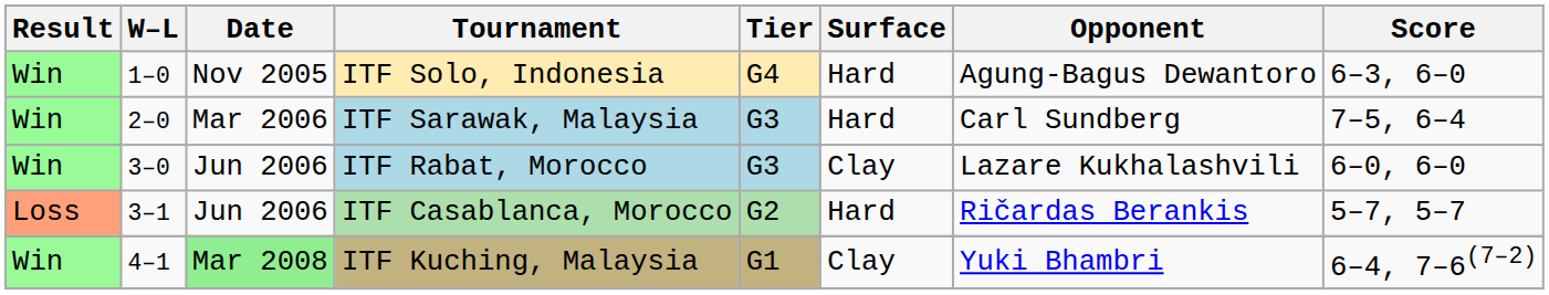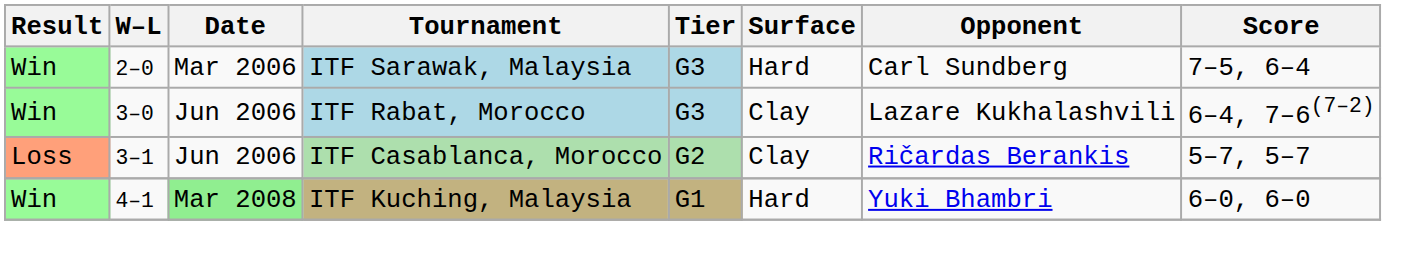 <table class="sortable wikitable">
 <tr>
 <th>Result</th>
 <th class="unsortable">W–L</th>
 <th>Date</th>
 <th>Tournament</th>
 <th>Tier</th>
 <th>Surface</th>
 <th>Opponent</th>
 <th class="unsortable">Score</th>
-</tr>
-<tr>
-<td style="background:#98fb98;">Win</td>
-<td><small>1–0</small></td>
-<td>Nov 2005</td>
-<td bgcolor="ffecb2">ITF Solo, Indonesia</td>
-<td bgcolor="ffecb2">G4</td>
-<td>Hard</td>
-<td> Agung-Bagus Dewantoro</td>
-<td>6–3, 6–0</td>
 </tr>
 <tr>
 <td style="background:#98fb98;">Win</td>
 <td><small>2–0</small></td>
 <td>Mar 2006</td>
 <td bgcolor="lightblue">ITF Sarawak, Malaysia</td>
 <td bgcolor="lightblue">G3</td>
 <td>Hard</td>
 <td> Carl Sundberg</td>
 <td>7–5, 6–4</td>
 </tr>
 <tr>
 <td style="background:#98fb98;">Win</td>
 <td><small>3–0</small></td>
 <td>Jun 2006</td>
 <td bgcolor="lightblue">ITF Rabat, Morocco</td>
 <td bgcolor="lightblue">G3</td>
 <td>Clay</td>
 <td> Lazare Kukhalashvili</td>
-<td>6–0, 6–0</td>
+<td>6–4, 7–6<sup>(7–2)</sup></td>
 </tr>
 <tr>
 <td style="background:#ffa07a;">Loss</td>
 <td><small>3–1</small></td>
 <td>Jun 2006</td>
 <td bgcolor="addfad">ITF Casablanca, Morocco</td>
 <td bgcolor="addfad">G2</td>
-<td>Hard</td>
+<td>Clay</td>
 <td> <a href='#'>Ričardas Berankis</a></td>
 <td>5–7, 5–7</td>
 </tr>
 <tr>
 </tr>
 <tr>
 <td style="background:#98fb98;">Win</td>
 <td><small>4–1</small></td>
 <td style="background: lightgreen;">Mar 2008</td>
 <td bgcolor="C2B280">ITF Kuching, Malaysia</td>
 <td bgcolor="C2B280">G1</td>
-<td>Clay</td>
+<td>Hard</td>
 <td> <a href='#'>Yuki Bhambri</a></td>
-<td>6–4, 7–6<sup>(7–2)</sup></td>
+<td>6–0, 6–0</td>
 </tr>
 <tr>
 </tr>
 </table>
